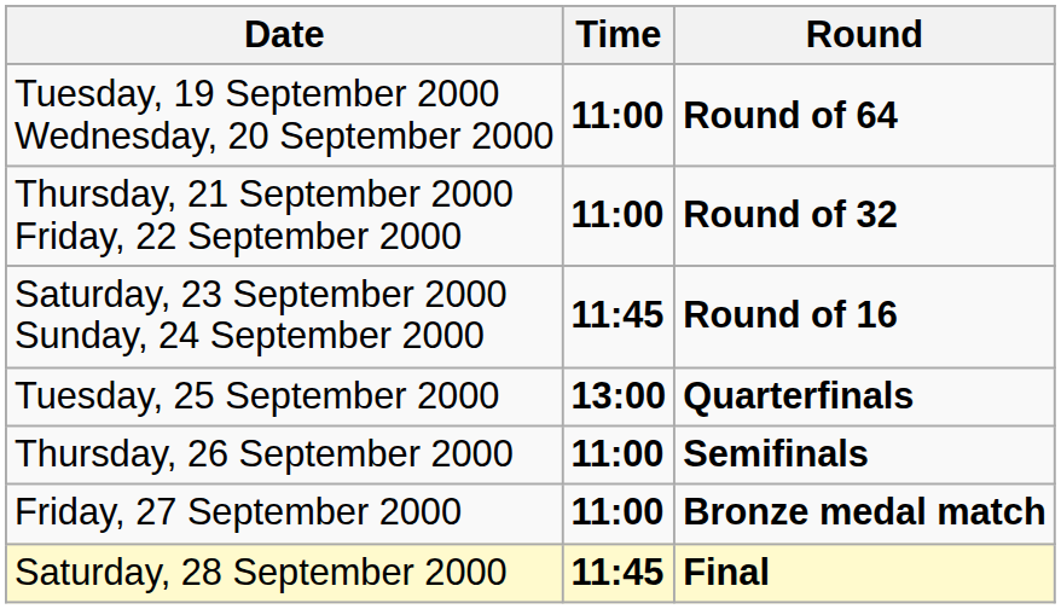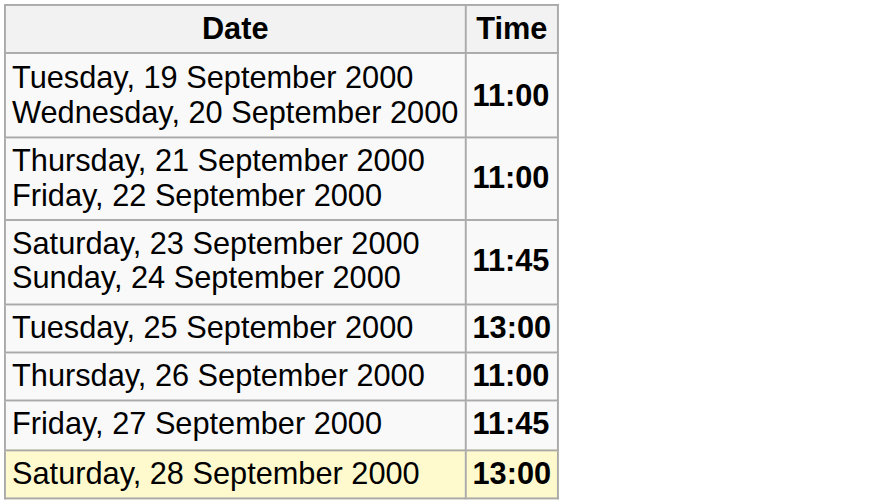 <table class="wikitable">
 <tr>
 <th>Date</th>
 <th>Time</th>
-<th>Round</th>
 </tr>
 <tr>
 <td>Tuesday, 19 September 2000<br>Wednesday, 20 September 2000</td>
 <td><strong>11:00</strong></td>
-<td><strong>Round of 64</strong></td>
 </tr>
 <tr>
 <td>Thursday, 21 September 2000<br>Friday, 22 September 2000</td>
 <td><strong>11:00</strong></td>
-<td><strong>Round of 32</strong></td>
 </tr>
 <tr>
 <td>Saturday, 23 September 2000<br>Sunday, 24 September 2000</td>
 <td><strong>11:45</strong></td>
-<td><strong>Round of 16</strong></td>
 </tr>
 <tr>
 <td>Tuesday, 25 September 2000</td>
 <td><strong>13:00</strong></td>
-<td><strong>Quarterfinals</strong></td>
 </tr>
 <tr>
 <td>Thursday, 26 September 2000</td>
 <td><strong>11:00</strong></td>
-<td><strong>Semifinals</strong></td>
 </tr>
 <tr>
 <td>Friday, 27 September 2000</td>
-<td><strong>11:00</strong></td>
-<td><strong>Bronze medal match</strong></td>
+<td><strong>11:45</strong></td>
 </tr>
 <tr style=background:lemonchiffon>
 <td>Saturday, 28 September 2000</td>
-<td><strong>11:45</strong></td>
-<td><strong>Final</strong></td>
+<td><strong>13:00</strong></td>
 </tr>
 </table>
